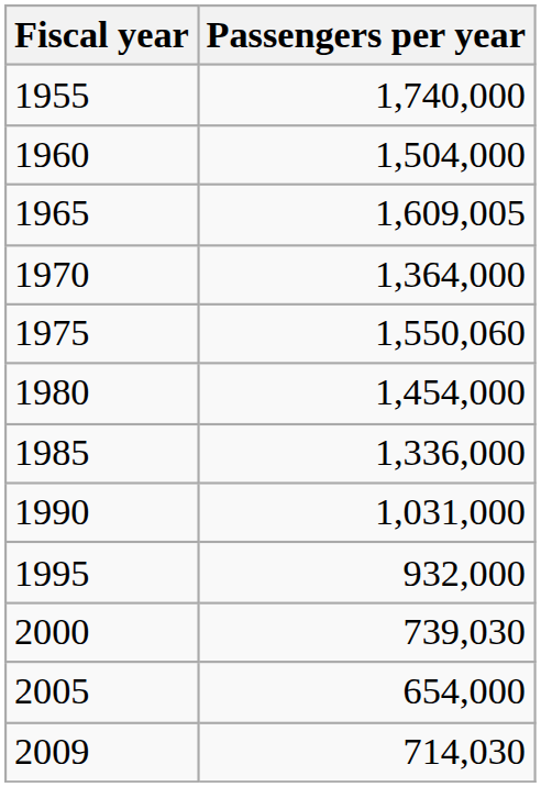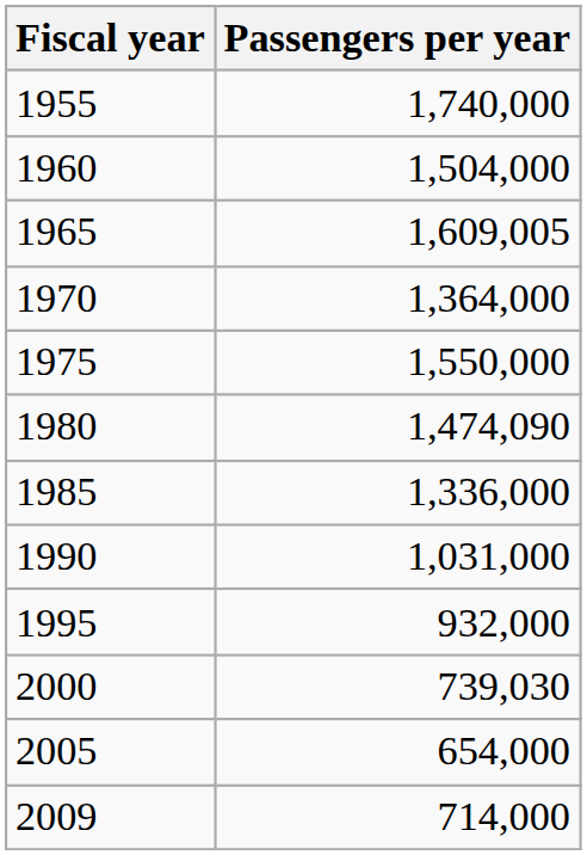 <table class="wikitable">
 <tr>
 <th>Fiscal year</th>
 <th>Passengers per year</th>
 </tr>
 <tr>
 <td>1955</td>
 <td style="text-align:right;">1,740,000</td>
 </tr>
 <tr>
 <td>1960</td>
 <td style="text-align:right;">1,504,000</td>
 </tr>
 <tr>
 <td>1965</td>
 <td style="text-align:right;">1,609,005</td>
 </tr>
 <tr>
 <td>1970</td>
 <td style="text-align:right;">1,364,000</td>
 </tr>
 <tr>
 <td>1975</td>
-<td style="text-align:right;">1,550,060</td>
+<td style="text-align:right;">1,550,000</td>
 </tr>
 <tr>
 <td>1980</td>
-<td style="text-align:right;">1,454,000</td>
+<td style="text-align:right;">1,474,090</td>
 </tr>
 <tr>
 <td>1985</td>
 <td style="text-align:right;">1,336,000</td>
 </tr>
 <tr>
 <td>1990</td>
 <td style="text-align:right;">1,031,000</td>
 </tr>
 <tr>
 <td>1995</td>
 <td style="text-align:right;">932,000</td>
 </tr>
 <tr>
 <td>2000</td>
 <td style="text-align:right;">739,030</td>
 </tr>
 <tr>
 <td>2005</td>
 <td style="text-align:right;">654,000</td>
 </tr>
 <tr>
 <td>2009</td>
-<td style="text-align:right;">714,030</td>
+<td style="text-align:right;">714,000</td>
 </tr>
 </table>
